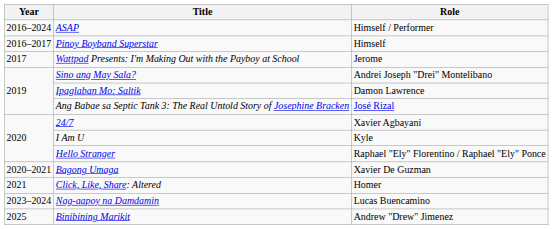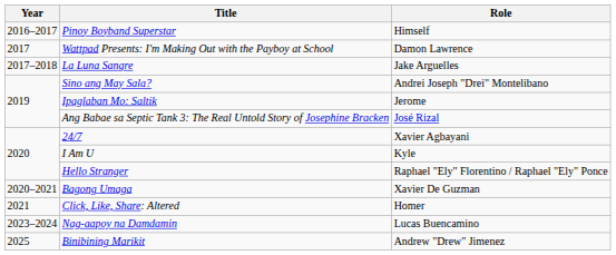 <table class="wikitable sortable">
 <tr>
 <th>Year</th>
 <th>Title</th>
 <th>Role</th>
-</tr>
-<tr>
-<td>2016–2024</td>
-<td><em><a href='#'>ASAP</a></em></td>
-<td>Himself / Performer</td>
 </tr>
 <tr>
 <td>2016–2017</td>
 <td><em><a href='#'>Pinoy Boyband Superstar</a></em></td>
 <td>Himself</td>
 </tr>
 <tr>
 <td>2017</td>
 <td><em><a href='#'>Wattpad</a> Presents: I'm Making Out with the Payboy at School</em></td>
-<td>Jerome</td>
+<td>Damon Lawrence</td>
+</tr>
+<tr>
+<td>2017–2018</td>
+<td><em><a href='#'>La Luna Sangre</a></em></td>
+<td>Jake Arguelles</td>
 </tr>
 <tr>
 <td rowspan="3">2019</td>
 <td><em><a href='#'>Sino ang May Sala?</a></em></td>
 <td>Andrei Joseph "Drei" Montelibano</td>
 </tr>
 <tr>
 <td><em><a href='#'> Ipaglaban Mo: Saltik</a></em></td>
-<td>Damon Lawrence</td>
+<td>Jerome</td>
 </tr>
 <tr>
 <td><em>Ang Babae sa Septic Tank 3: The Real Untold Story of <a href='#'>Josephine Bracken</a></em></td>
 <td><a href='#'>José Rizal</a></td>
 </tr>
 <tr>
 <td rowspan="3">2020</td>
 <td><em><a href='#'>24/7</a></em></td>
 <td>Xavier Agbayani</td>
 </tr>
 <tr>
 <td><em>I Am U</em></td>
 <td>Kyle</td>
 </tr>
 <tr>
 <td><em><a href='#'>Hello Stranger</a></em></td>
 <td>Raphael "Ely" Florentino / Raphael "Ely" Ponce</td>
 </tr>
 <tr>
 <td>2020–2021</td>
 <td><em><a href='#'>Bagong Umaga</a></em></td>
 <td>Xavier De Guzman</td>
 </tr>
 <tr>
 <td>2021</td>
 <td><em><a href='#'>Click, Like, Share</a>: Altered</em></td>
 <td>Homer</td>
 </tr>
 <tr>
 <td>2023–2024</td>
 <td><em><a href='#'>Nag-aapoy na Damdamin</a></em></td>
 <td>Lucas Buencamino</td>
 </tr>
 <tr>
 <td>2025</td>
 <td><em><a href='#'>Binibining Marikit</a></em></td>
 <td>Andrew "Drew" Jimenez</td>
 </tr>
 </table>
